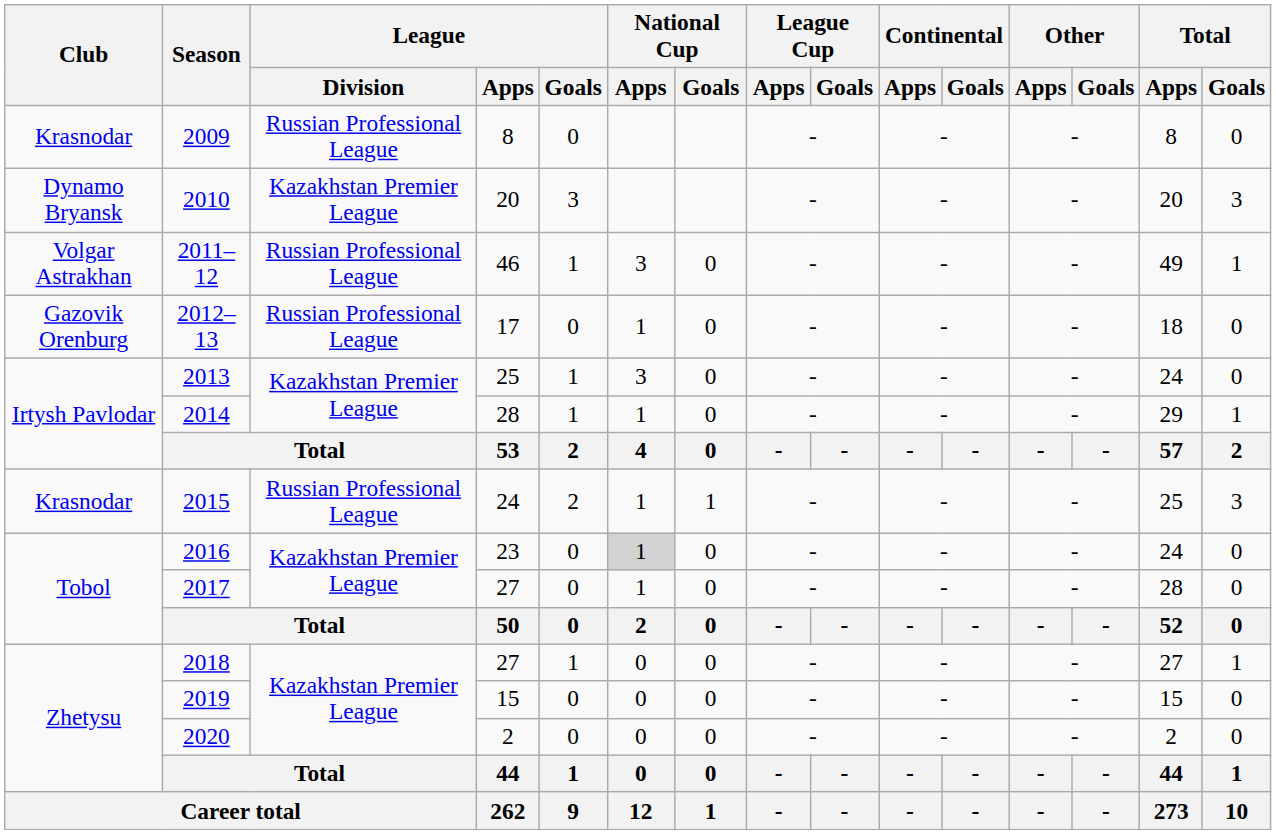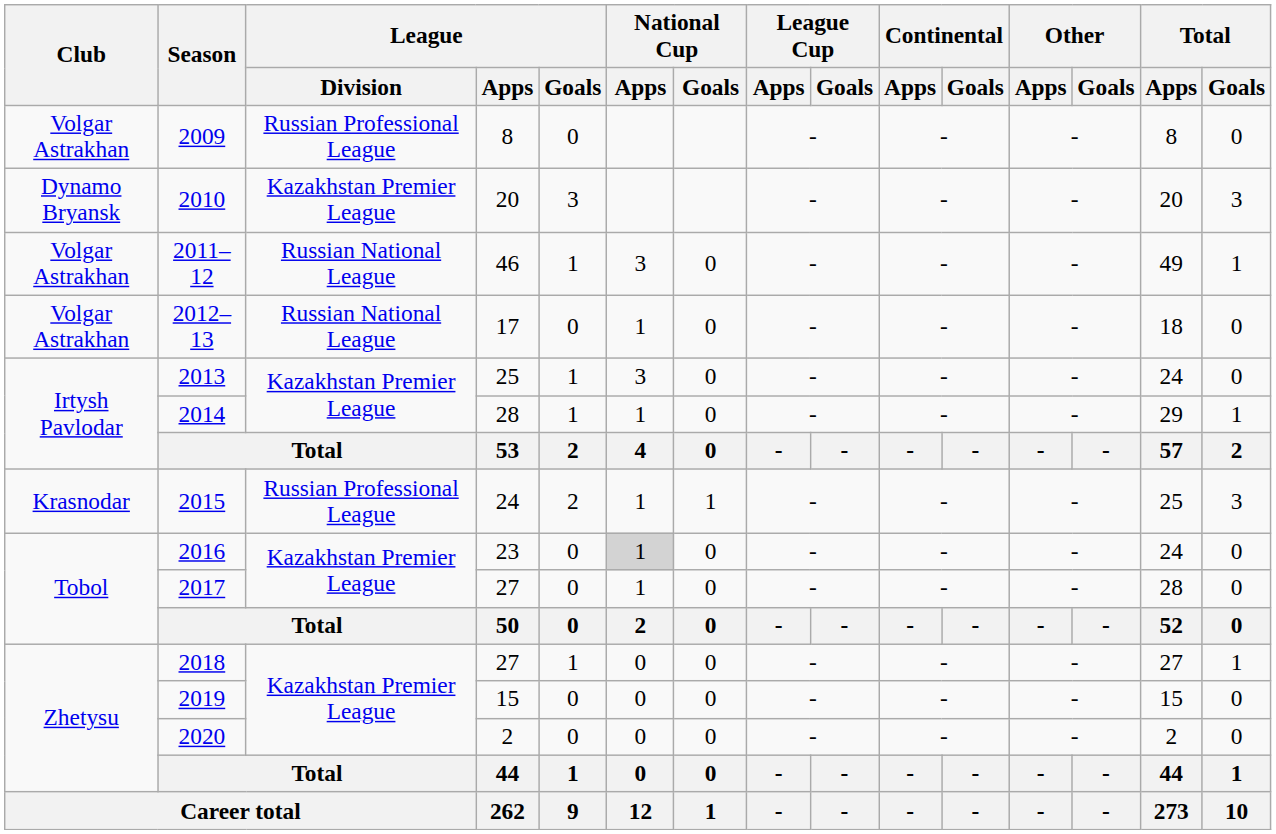 <table class="wikitable" style="text-align: center;">
 <tr>
 <th rowspan="2">Club</th>
 <th rowspan="2">Season</th>
 <th colspan="3">League</th>
 <th colspan="2">National Cup</th>
 <th colspan="2">League Cup</th>
 <th colspan="2">Continental</th>
 <th colspan="2">Other</th>
 <th colspan="2">Total</th>
 </tr>
 <tr>
 <th>Division</th>
 <th>Apps</th>
 <th>Goals</th>
 <th>Apps</th>
 <th>Goals</th>
 <th>Apps</th>
 <th>Goals</th>
 <th>Apps</th>
 <th>Goals</th>
 <th>Apps</th>
 <th>Goals</th>
 <th>Apps</th>
 <th>Goals</th>
 </tr>
 <tr>
-<td valign="center"><a href='#'>Krasnodar</a></td>
+<td valign="center"><a href='#'>Volgar Astrakhan</a></td>
 <td><a href='#'>2009</a></td>
 <td><a href='#'>Russian Professional League</a></td>
 <td>8</td>
 <td>0</td>
 <td></td>
 <td></td>
 <td colspan="2">-</td>
 <td colspan="2">-</td>
 <td colspan="2">-</td>
 <td>8</td>
 <td>0</td>
 </tr>
 <tr>
 <td valign="center"><a href='#'>Dynamo Bryansk</a></td>
 <td><a href='#'>2010</a></td>
 <td><a href='#'>Kazakhstan Premier League</a></td>
 <td>20</td>
 <td>3</td>
 <td></td>
 <td></td>
 <td colspan="2">-</td>
 <td colspan="2">-</td>
 <td colspan="2">-</td>
 <td>20</td>
 <td>3</td>
 </tr>
 <tr>
 <td valign="center"><a href='#'>Volgar Astrakhan</a></td>
 <td><a href='#'>2011–12</a></td>
-<td><a href='#'>Russian Professional League</a></td>
+<td><a href='#'>Russian National League</a></td>
 <td>46</td>
 <td>1</td>
 <td>3</td>
 <td>0</td>
 <td colspan="2">-</td>
 <td colspan="2">-</td>
 <td colspan="2">-</td>
 <td>49</td>
 <td>1</td>
 </tr>
 <tr>
-<td valign="center"><a href='#'>Gazovik Orenburg</a></td>
+<td valign="center"><a href='#'>Volgar Astrakhan</a></td>
 <td><a href='#'>2012–13</a></td>
-<td><a href='#'>Russian Professional League</a></td>
+<td><a href='#'>Russian National League</a></td>
 <td>17</td>
 <td>0</td>
 <td>1</td>
 <td>0</td>
 <td colspan="2">-</td>
 <td colspan="2">-</td>
 <td colspan="2">-</td>
 <td>18</td>
 <td>0</td>
 </tr>
 <tr>
 <td rowspan="3" valign="center"><a href='#'>Irtysh Pavlodar</a></td>
 <td><a href='#'>2013</a></td>
 <td rowspan="2" valign="center"><a href='#'>Kazakhstan Premier League</a></td>
 <td>25</td>
 <td>1</td>
 <td>3</td>
 <td>0</td>
 <td colspan="2">-</td>
 <td colspan="2">-</td>
 <td colspan="2">-</td>
 <td>24</td>
 <td>0</td>
 </tr>
 <tr>
 <td><a href='#'>2014</a></td>
 <td>28</td>
 <td>1</td>
 <td>1</td>
 <td>0</td>
 <td colspan="2">-</td>
 <td colspan="2">-</td>
 <td colspan="2">-</td>
 <td>29</td>
 <td>1</td>
 </tr>
 <tr>
 <th colspan="2">Total</th>
 <th>53</th>
 <th>2</th>
 <th>4</th>
 <th>0</th>
 <th>-</th>
 <th>-</th>
 <th>-</th>
 <th>-</th>
 <th>-</th>
 <th>-</th>
 <th>57</th>
 <th>2</th>
 </tr>
 <tr>
 <td valign="center"><a href='#'>Krasnodar</a></td>
 <td><a href='#'>2015</a></td>
 <td><a href='#'>Russian Professional League</a></td>
 <td>24</td>
 <td>2</td>
 <td>1</td>
 <td>1</td>
 <td colspan="2">-</td>
 <td colspan="2">-</td>
 <td colspan="2">-</td>
 <td>25</td>
 <td>3</td>
 </tr>
 <tr>
 <td rowspan="3" valign="center"><a href='#'>Tobol</a></td>
 <td><a href='#'>2016</a></td>
 <td rowspan="2" valign="center"><a href='#'>Kazakhstan Premier League</a></td>
 <td>23</td>
 <td>0</td>
 <td style="background: lightgrey;">1</td>
 <td>0</td>
 <td colspan="2">-</td>
 <td colspan="2">-</td>
 <td colspan="2">-</td>
 <td>24</td>
 <td>0</td>
 </tr>
 <tr>
 <td><a href='#'>2017</a></td>
 <td>27</td>
 <td>0</td>
 <td>1</td>
 <td>0</td>
 <td colspan="2">-</td>
 <td colspan="2">-</td>
 <td colspan="2">-</td>
 <td>28</td>
 <td>0</td>
 </tr>
 <tr>
 <th colspan="2">Total</th>
 <th>50</th>
 <th>0</th>
 <th>2</th>
 <th>0</th>
 <th>-</th>
 <th>-</th>
 <th>-</th>
 <th>-</th>
 <th>-</th>
 <th>-</th>
 <th>52</th>
 <th>0</th>
 </tr>
 <tr>
 <td rowspan="4" valign="center"><a href='#'>Zhetysu</a></td>
 <td><a href='#'>2018</a></td>
 <td rowspan="3" valign="center"><a href='#'>Kazakhstan Premier League</a></td>
 <td>27</td>
 <td>1</td>
 <td>0</td>
 <td>0</td>
 <td colspan="2">-</td>
 <td colspan="2">-</td>
 <td colspan="2">-</td>
 <td>27</td>
 <td>1</td>
 </tr>
 <tr>
 <td><a href='#'>2019</a></td>
 <td>15</td>
 <td>0</td>
 <td>0</td>
 <td>0</td>
 <td colspan="2">-</td>
 <td colspan="2">-</td>
 <td colspan="2">-</td>
 <td>15</td>
 <td>0</td>
 </tr>
 <tr>
 <td><a href='#'>2020</a></td>
 <td>2</td>
 <td>0</td>
 <td>0</td>
 <td>0</td>
 <td colspan="2">-</td>
 <td colspan="2">-</td>
 <td colspan="2">-</td>
 <td>2</td>
 <td>0</td>
 </tr>
 <tr>
 <th colspan="2">Total</th>
 <th>44</th>
 <th>1</th>
 <th>0</th>
 <th>0</th>
 <th>-</th>
 <th>-</th>
 <th>-</th>
 <th>-</th>
 <th>-</th>
 <th>-</th>
 <th>44</th>
 <th>1</th>
 </tr>
 <tr>
 <th colspan="3">Career total</th>
 <th>262</th>
 <th>9</th>
 <th>12</th>
 <th>1</th>
 <th>-</th>
 <th>-</th>
 <th>-</th>
 <th>-</th>
 <th>-</th>
 <th>-</th>
 <th>273</th>
 <th>10</th>
 </tr>
 </table>
